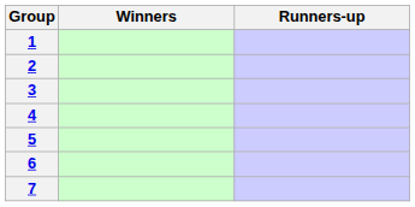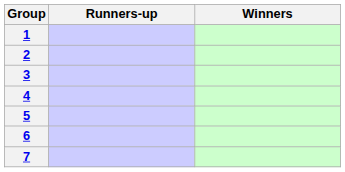 <table class="wikitable">
 <tr>
 <th>Group</th>
+<th width=175>Runners-up</th>
 <th width=175>Winners</th>
-<th width=175>Runners-up</th>
 </tr>
 <tr>
 <th><a href='#'>1</a></th>
+<td bgcolor="#ccccff"></td>
 <td bgcolor="#ccffcc"></td>
-<td bgcolor="#ccccff"></td>
 </tr>
 <tr>
 <th><a href='#'>2</a></th>
+<td bgcolor="#ccccff"></td>
 <td bgcolor="#ccffcc"></td>
-<td bgcolor="#ccccff"></td>
 </tr>
 <tr>
 <th><a href='#'>3</a></th>
+<td bgcolor="#ccccff"></td>
 <td bgcolor="#ccffcc"></td>
-<td bgcolor="#ccccff"></td>
 </tr>
 <tr>
 <th><a href='#'>4</a></th>
+<td bgcolor="#ccccff"></td>
 <td bgcolor="#ccffcc"></td>
-<td bgcolor="#ccccff"></td>
 </tr>
 <tr>
 <th><a href='#'>5</a></th>
+<td bgcolor="#ccccff"></td>
 <td bgcolor="#ccffcc"></td>
-<td bgcolor="#ccccff"></td>
 </tr>
 <tr>
 <th><a href='#'>6</a></th>
+<td bgcolor="#ccccff"></td>
 <td bgcolor="#ccffcc"></td>
-<td bgcolor="#ccccff"></td>
 </tr>
 <tr>
 <th><a href='#'>7</a></th>
+<td bgcolor="#ccccff"></td>
 <td bgcolor="#ccffcc"></td>
-<td bgcolor="#ccccff"></td>
 </tr>
 </table>
